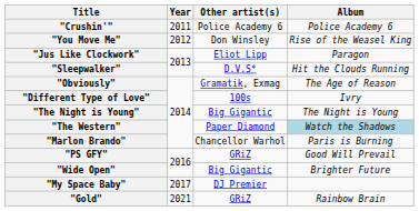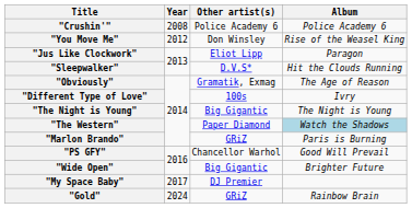 <table class="wikitable plainrowheaders" style="text-align:center;">
 <tr>
 <th scope="col" style="width:18em;">Title</th>
 <th scope="col">Year</th>
 <th scope="col">Other artist(s)</th>
 <th scope="col">Album</th>
 </tr>
 <tr>
 <th scope="row">"Crushin'"</th>
-<td>2011</td>
+<td>2008</td>
 <td>Police Academy 6</td>
 <td><em>Police Academy 6</em></td>
 </tr>
 <tr>
 <th scope="row">"You Move Me"</th>
 <td>2012</td>
 <td>Don Winsley</td>
 <td><em>Rise of the Weasel King</em></td>
 </tr>
 <tr>
 <th scope="row">"Jus Like Clockwork"</th>
 <td rowspan="2">2013</td>
 <td><a href='#'>Eliot Lipp</a></td>
 <td><em>Paragon</em></td>
 </tr>
 <tr>
 <th scope="row">"Sleepwalker"</th>
 <td><a href='#'>D.V.S*</a></td>
 <td><em>Hit the Clouds Running</em></td>
 </tr>
 <tr>
 <th scope="row">"Obviously"</th>
 <td rowspan="5">2014</td>
 <td><a href='#'>Gramatik</a>, Exmag</td>
 <td><em>The Age of Reason</em></td>
 </tr>
 <tr>
 <th scope="row">"Different Type of Love"</th>
 <td><a href='#'>100s</a></td>
 <td><em>Ivry</em></td>
 </tr>
 <tr>
 <th scope="row">"The Night is Young"</th>
 <td><a href='#'>Big Gigantic</a></td>
 <td><em>The Night is Young</em></td>
 </tr>
 <tr>
 <th scope="row">"The Western"</th>
 <td><a href='#'>Paper Diamond</a></td>
 <td style="background: lightblue;"><em>Watch the Shadows</em></td>
 </tr>
 <tr>
 <th scope="row">"Marlon Brando"</th>
-<td>Chancellor Warhol</td>
+<td><a href='#'>GRiZ</a></td>
 <td><em>Paris is Burning</em></td>
 </tr>
 <tr>
 <th scope="row">"PS GFY"</th>
 <td rowspan="2">2016</td>
-<td><a href='#'>GRiZ</a></td>
+<td>Chancellor Warhol</td>
 <td><em>Good Will Prevail</em></td>
 </tr>
 <tr>
 <th scope="row">"Wide Open"</th>
 <td><a href='#'>Big Gigantic</a></td>
 <td><em>Brighter Future</em></td>
 </tr>
 <tr>
 <th scope="row">"My Space Baby"</th>
 <td>2017</td>
 <td><a href='#'>DJ Premier</a></td>
 <td></td>
 </tr>
 <tr>
 <th scope="row">"Gold"</th>
-<td>2021</td>
+<td>2024</td>
 <td><a href='#'>GRiZ</a></td>
 <td><em>Rainbow Brain</em></td>
 </tr>
 </table>
